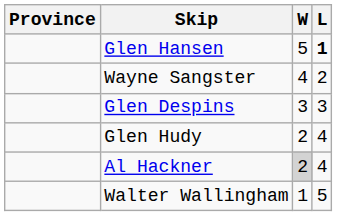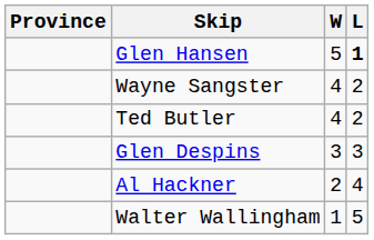 <table class="wikitable" border="1">
 <tr>
 <th>Province</th>
 <th>Skip</th>
 <th>W</th>
 <th>L</th>
 </tr>
 <tr>
 <td></td>
 <td><a href='#'>Glen Hansen</a></td>
 <td>5</td>
 <td><strong>1</strong></td>
 </tr>
 <tr>
 <td></td>
 <td>Wayne Sangster</td>
 <td>4</td>
 <td>2</td>
 </tr>
 <tr>
 <td></td>
+<td>Ted Butler</td>
+<td>4</td>
+<td>2</td>
+</tr>
+<tr>
+<td></td>
 <td><a href='#'>Glen Despins</a></td>
 <td>3</td>
 <td>3</td>
 </tr>
 <tr>
 <td></td>
-<td>Glen Hudy</td>
+<td><a href='#'>Al Hackner</a></td>
 <td>2</td>
-<td>4</td>
-</tr>
-<tr>
-<td></td>
-<td><a href='#'>Al Hackner</a></td>
-<td style="background: lightgrey;">2</td>
 <td>4</td>
 </tr>
 <tr>
 <td></td>
 <td>Walter Wallingham</td>
 <td>1</td>
 <td>5</td>
 </tr>
 </table>
